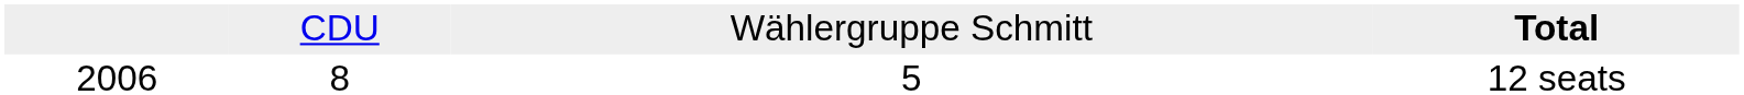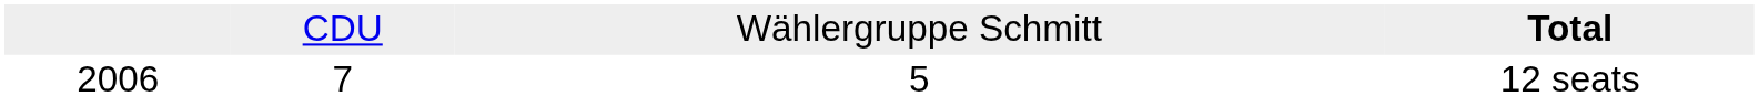 <table border="0" cellpadding="2" cellspacing="0" width="60%">
 <tr bgcolor="#eeeeee" align="center">
 <td></td>
 <td><a href='#'>CDU</a></td>
 <td>Wählergruppe Schmitt</td>
 <td><strong>Total</strong></td>
 </tr>
 <tr align="center">
 <td>2006</td>
-<td>8</td>
+<td>7</td>
 <td>5</td>
 <td>12 seats</td>
 </tr>
 </table>
